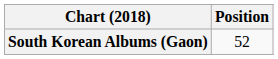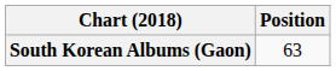 <table class="wikitable sortable plainrowheaders" style="text-align:center">
 <tr>
 <th scope="col">Chart (2018)</th>
 <th scope="col">Position</th>
 </tr>
 <tr>
 <th scope="row">South Korean Albums (Gaon)</th>
-<td>52</td>
+<td>63</td>
 </tr>
 </table>
